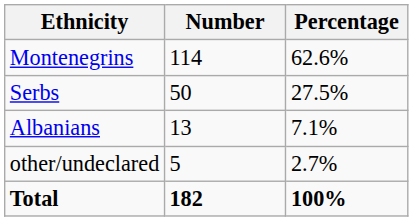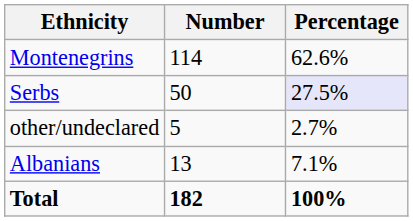 <table class="wikitable">
 <tr>
 <th width="100px">Ethnicity</th>
 <th width="80px">Number</th>
 <th width="80px">Percentage</th>
 </tr>
 <tr>
 <td><a href='#'>Montenegrins</a></td>
 <td>114</td>
 <td>62.6%</td>
 </tr>
 <tr>
 <td><a href='#'>Serbs</a></td>
 <td>50</td>
-<td>27.5%</td>
+<td style="background: lavender;">27.5%</td>
+</tr>
+<tr>
+<td>other/undeclared</td>
+<td>5</td>
+<td>2.7%</td>
 </tr>
 <tr>
 <td><a href='#'>Albanians</a></td>
 <td>13</td>
 <td>7.1%</td>
 </tr>
 <tr>
-<td>other/undeclared</td>
-<td>5</td>
-<td>2.7%</td>
-</tr>
-<tr>
 <td><strong>Total</strong></td>
 <td><strong>182</strong></td>
 <td><strong>100%</strong></td>
 </tr>
 </table>
